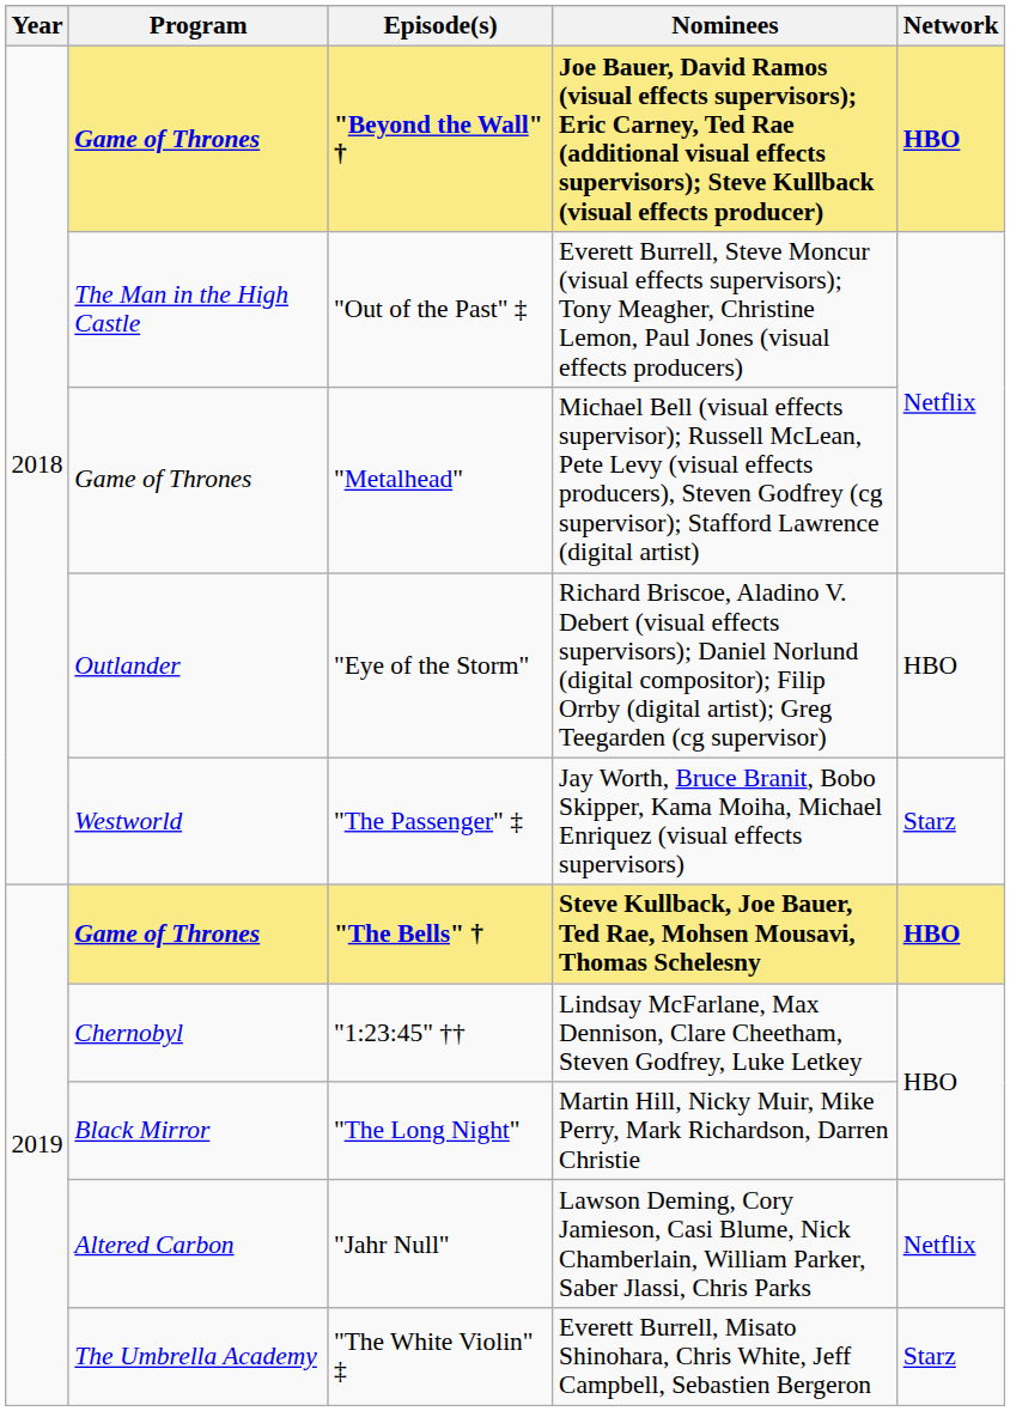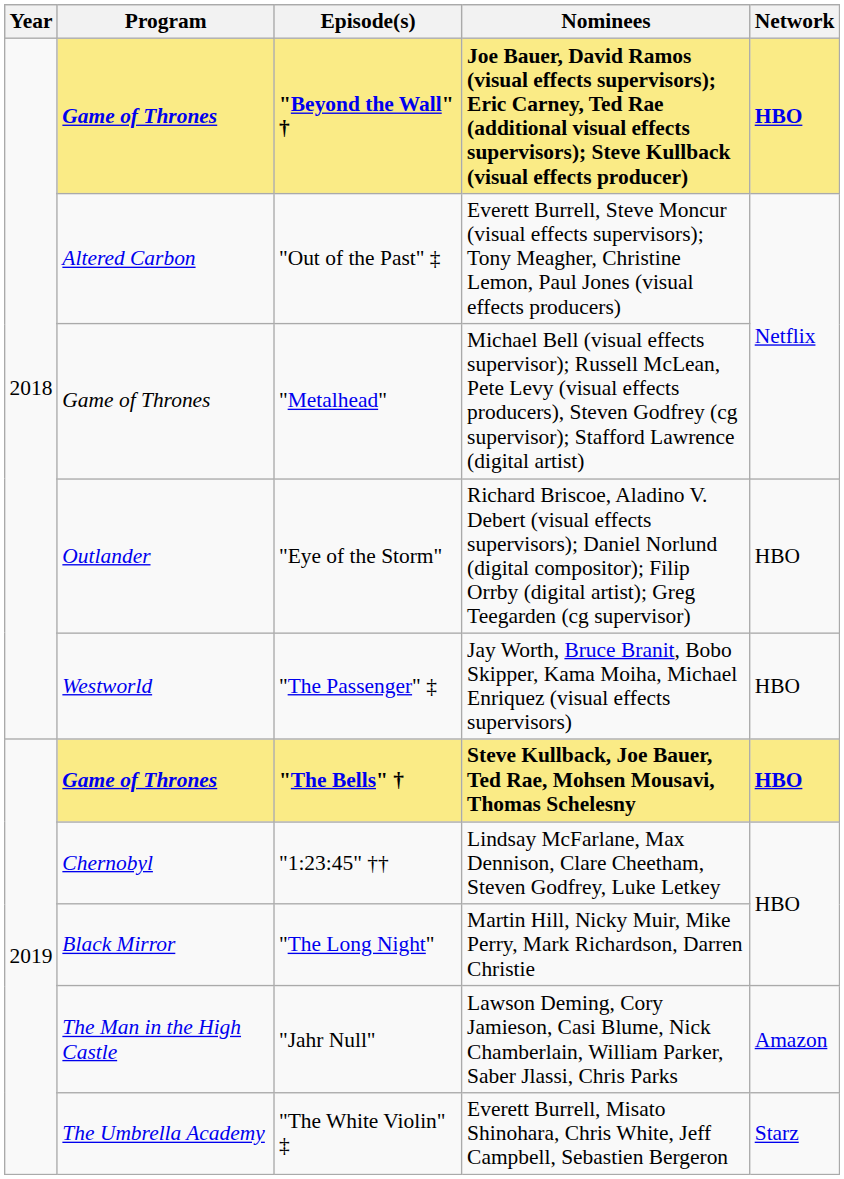 <table class="wikitable" style="width:100%">
 <tr bgcolor="#bebebe">
 <th width="5%">Year</th>
 <th width="30%">Program</th>
 <th width="25%">Episode(s)</th>
 <th width="40%">Nominees</th>
 <th width="5%">Network</th>
 </tr>
 <tr>
 <td rowspan=5 style="text-align:center">2018<br></td>
 <td style="background:#FAEB86;"><strong><em><a href='#'>Game of Thrones</a></em></strong></td>
 <td style="background:#FAEB86;"><strong>"<a href='#'>Beyond the Wall</a>" †</strong></td>
 <td style="background:#FAEB86;"><strong>Joe Bauer, David Ramos (visual effects supervisors); Eric Carney, Ted Rae (additional visual effects supervisors); Steve Kullback (visual effects producer)</strong></td>
 <td style="background:#FAEB86;"><strong><a href='#'>HBO</a></strong></td>
 </tr>
 <tr>
-<td><em><a href='#'>The Man in the High Castle</a></em></td>
+<td><em><a href='#'>Altered Carbon</a></em></td>
 <td>"Out of the Past" ‡</td>
 <td>Everett Burrell, Steve Moncur (visual effects supervisors); Tony Meagher, Christine Lemon, Paul Jones (visual effects producers)</td>
 <td rowspan="2"><a href='#'>Netflix</a></td>
 </tr>
 <tr>
 <td><em>Game of Thrones</em></td>
 <td>"<a href='#'>Metalhead</a>"</td>
 <td>Michael Bell (visual effects supervisor); Russell McLean, Pete Levy (visual effects producers), Steven Godfrey (cg supervisor); Stafford Lawrence (digital artist)</td>
 </tr>
 <tr>
 <td><em><a href='#'>Outlander</a></em></td>
 <td>"Eye of the Storm"</td>
 <td>Richard Briscoe, Aladino V. Debert (visual effects supervisors); Daniel Norlund (digital compositor); Filip Orrby (digital artist); Greg Teegarden (cg supervisor)</td>
 <td>HBO</td>
 </tr>
 <tr>
 <td><em><a href='#'>Westworld</a></em></td>
 <td>"<a href='#'>The Passenger</a>" ‡</td>
 <td>Jay Worth, <a href='#'>Bruce Branit</a>, Bobo Skipper, Kama Moiha, Michael Enriquez (visual effects supervisors)</td>
-<td><a href='#'>Starz</a></td>
+<td>HBO</td>
 </tr>
 <tr>
 <td rowspan=5 style="text-align:center">2019<br></td>
 <td style="background:#FAEB86;"><strong><em><a href='#'>Game of Thrones</a></em></strong></td>
 <td style="background:#FAEB86;"><strong>"<a href='#'>The Bells</a>" †</strong></td>
 <td style="background:#FAEB86;"><strong>Steve Kullback, Joe Bauer, Ted Rae, Mohsen Mousavi, Thomas Schelesny</strong></td>
 <td style="background:#FAEB86;"><strong><a href='#'>HBO</a></strong></td>
 </tr>
 <tr>
 <td><em><a href='#'>Chernobyl</a></em></td>
 <td>"1:23:45" ††</td>
 <td>Lindsay McFarlane, Max Dennison, Clare Cheetham, Steven Godfrey, Luke Letkey</td>
 <td rowspan="2">HBO</td>
 </tr>
 <tr>
 <td><em><a href='#'>Black Mirror</a></em></td>
 <td>"<a href='#'>The Long Night</a>"</td>
 <td>Martin Hill, Nicky Muir, Mike Perry, Mark Richardson, Darren Christie</td>
 </tr>
 <tr>
-<td><em><a href='#'>Altered Carbon</a></em></td>
+<td><em><a href='#'>The Man in the High Castle</a></em></td>
 <td>"Jahr Null"</td>
 <td>Lawson Deming, Cory Jamieson, Casi Blume, Nick Chamberlain, William Parker, Saber Jlassi, Chris Parks</td>
-<td><a href='#'>Netflix</a></td>
+<td><a href='#'>Amazon</a></td>
 </tr>
 <tr>
 <td><em><a href='#'>The Umbrella Academy</a></em></td>
 <td>"The White Violin" ‡</td>
 <td>Everett Burrell, Misato Shinohara, Chris White, Jeff Campbell, Sebastien Bergeron</td>
 <td><a href='#'>Starz</a></td>
 </tr>
 </table>
